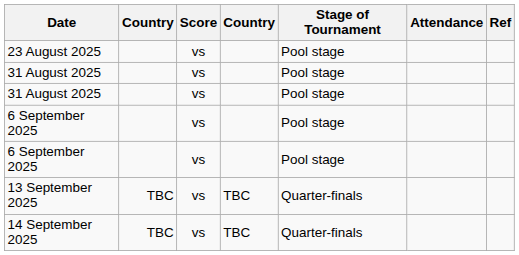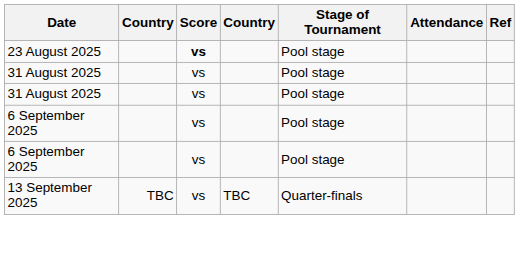 <table class="wikitable">
 <tr>
 <th scope=col>Date</th>
 <th scope=col>Country</th>
 <th scope=col>Score</th>
 <th scope=col>Country</th>
 <th scope=col>Stage of Tournament</th>
 <th scope=col>Attendance</th>
 <th scope=col>Ref</th>
 </tr>
 <tr>
 <td>23 August 2025</td>
 <td align="right"></td>
-<td align="center">vs</td>
+<td align="center"><strong>vs</strong></td>
 <td></td>
 <td>Pool stage</td>
 <td></td>
 <td></td>
 </tr>
 <tr>
 <td>31 August 2025</td>
 <td align="right"></td>
 <td align="center">vs</td>
 <td></td>
 <td>Pool stage</td>
 <td></td>
 <td></td>
 </tr>
 <tr>
 <td>31 August 2025</td>
 <td align="right"></td>
 <td align="center">vs</td>
 <td></td>
 <td>Pool stage</td>
 <td></td>
 <td></td>
 </tr>
 <tr>
 <td>6 September 2025</td>
 <td align="right"></td>
 <td align="center">vs</td>
 <td></td>
 <td>Pool stage</td>
 <td></td>
 <td></td>
 </tr>
 <tr>
 <td>6 September 2025</td>
 <td align="right"></td>
 <td align="center">vs</td>
 <td></td>
 <td>Pool stage</td>
 <td></td>
 <td></td>
 </tr>
 <tr>
 <td>13 September 2025</td>
 <td align="right">TBC</td>
 <td align="center">vs</td>
 <td>TBC</td>
 <td>Quarter-finals</td>
 <td></td>
 <td></td>
 </tr>
-<tr>
-<td>14 September 2025</td>
-<td align="right">TBC</td>
-<td align="center">vs</td>
-<td>TBC</td>
-<td>Quarter-finals</td>
-<td></td>
-<td></td>
-</tr>
 </table>
